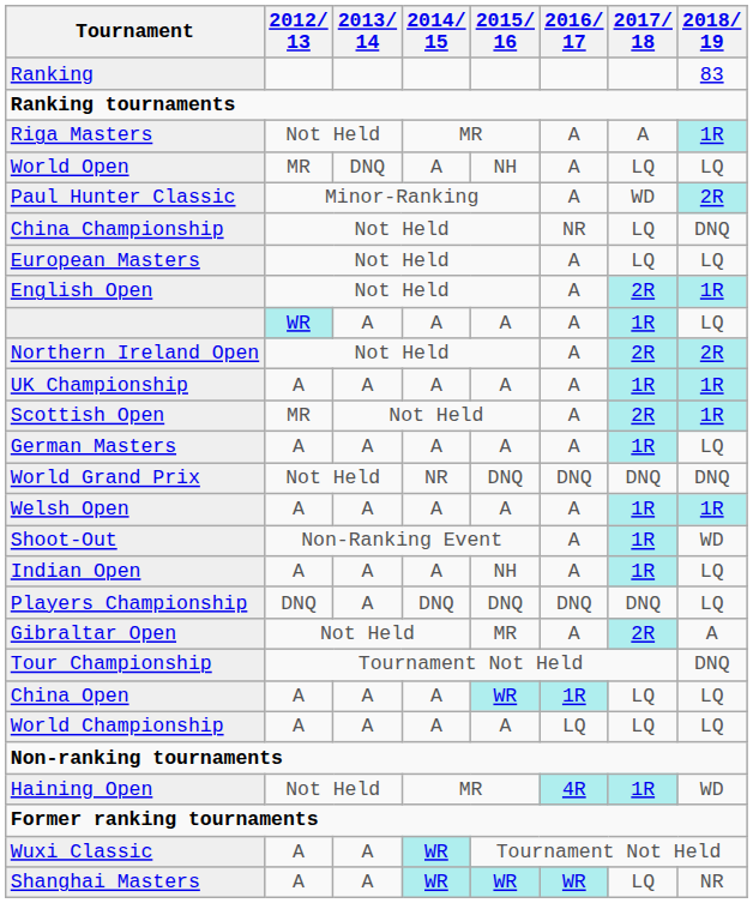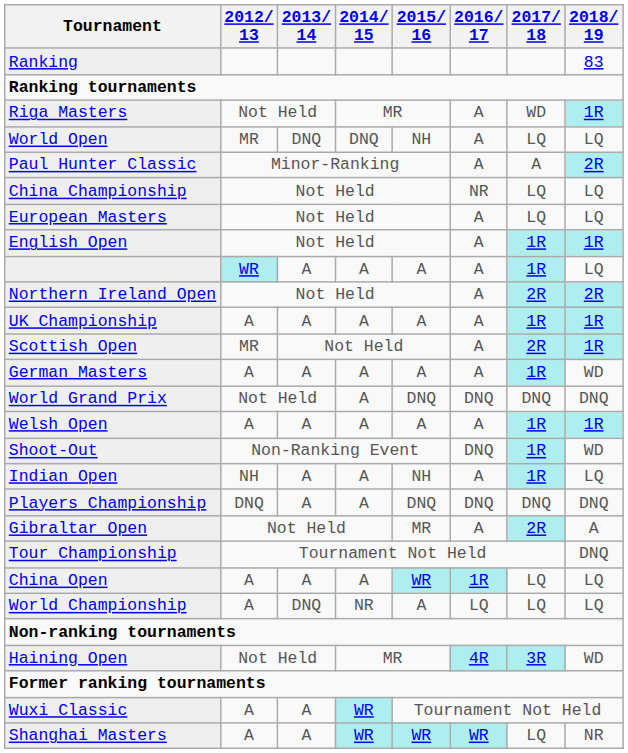 <table class="wikitable"  style="font-size:85%;">
 <tr>
 <th>Tournament</th>
 <th><a href='#'>2012/<br>13</a></th>
 <th><a href='#'>2013/<br>14</a></th>
 <th><a href='#'>2014/<br>15</a></th>
 <th><a href='#'>2015/<br>16</a></th>
 <th><a href='#'>2016/<br>17</a></th>
 <th><a href='#'>2017/<br>18</a></th>
 <th><a href='#'>2018/<br>19</a></th>
 </tr>
 <tr>
 <td style="background:#EFEFEF;"><a href='#'>Ranking</a></td>
 <td align="center"></td>
 <td align="center"></td>
 <td align="center"></td>
 <td align="center"></td>
 <td align="center"></td>
 <td align="center"></td>
 <td align="center"><a href='#'>83</a></td>
 </tr>
 <tr>
 <td colspan="10"><strong>Ranking tournaments</strong></td>
 </tr>
 <tr>
 <td style="background:#EFEFEF;"><a href='#'>Riga Masters</a></td>
 <td colspan="2" style="text-align:center; color:#555555;">Not Held</td>
 <td colspan="2" style="text-align:center; color:#555555;">MR</td>
 <td align="center" style="color:#555555;">A</td>
-<td align="center" style="color:#555555;">A</td>
+<td align="center" style="color:#555555;">WD</td>
 <td align="center" style="background:#afeeee;"><a href='#'>1R</a></td>
 </tr>
 <tr>
 <td style="background:#EFEFEF;"><a href='#'>World Open</a></td>
 <td align="center" style="color:#555555;">MR</td>
 <td align="center" style="color:#555555;">DNQ</td>
-<td align="center" style="color:#555555;">A</td>
+<td align="center" style="color:#555555;">DNQ</td>
 <td align="center" style="color:#555555;">NH</td>
 <td align="center" style="color:#555555;">A</td>
 <td align="center" style="color:#555555;">LQ</td>
 <td align="center" style="color:#555555;">LQ</td>
 </tr>
 <tr>
 <td style="background:#EFEFEF;"><a href='#'>Paul Hunter Classic</a></td>
 <td colspan="4" style="text-align:center;color:#555555;">Minor-Ranking</td>
 <td align="center" style="color:#555555;">A</td>
-<td align="center" style="color:#555555;">WD</td>
+<td align="center" style="color:#555555;">A</td>
 <td align="center" style="background:#afeeee;"><a href='#'>2R</a></td>
 </tr>
 <tr>
 <td style="background:#EFEFEF;"><a href='#'>China Championship</a></td>
 <td colspan="4" style="text-align:center; color:#555555;">Not Held</td>
 <td align="center" style="color:#555555;">NR</td>
 <td align="center" style="color:#555555;">LQ</td>
-<td align="center" style="color:#555555;">DNQ</td>
+<td align="center" style="color:#555555;">LQ</td>
 </tr>
 <tr>
 <td style="background:#EFEFEF;"><a href='#'>European Masters</a></td>
 <td colspan="4" align="center" style="color:#555555;">Not Held</td>
 <td align="center" style="color:#555555;">A</td>
 <td align="center" style="color:#555555;">LQ</td>
 <td align="center" style="color:#555555;">LQ</td>
 </tr>
 <tr>
 <td style="background:#EFEFEF;"><a href='#'>English Open</a></td>
 <td colspan="4" align="center" style="color:#555555;">Not Held</td>
 <td align="center" style="color:#555555;">A</td>
-<td align="center" style="background:#afeeee;"><a href='#'>2R</a></td>
+<td style="text-align:center; background:#afeeee;"><a href='#'>1R</a></td>
 <td style="text-align:center; background:#afeeee;"><a href='#'>1R</a></td>
 </tr>
 <tr>
 <td style="background:#EFEFEF;"></td>
 <td align="center" style="background:#afeeee;"><a href='#'>WR</a></td>
 <td align="center" style="color:#555555;">A</td>
 <td align="center" style="color:#555555;">A</td>
 <td align="center" style="color:#555555;">A</td>
 <td align="center" style="color:#555555;">A</td>
 <td align="center" style="background:#afeeee;"><a href='#'>1R</a></td>
 <td align="center" style="color:#555555;">LQ</td>
 </tr>
 <tr>
 <td style="background:#EFEFEF;"><a href='#'>Northern Ireland Open</a></td>
 <td colspan="4" align="center" style="color:#555555;">Not Held</td>
 <td align="center" style="color:#555555;">A</td>
 <td align="center" style="background:#afeeee;"><a href='#'>2R</a></td>
 <td align="center" style="background:#afeeee;"><a href='#'>2R</a></td>
 </tr>
 <tr>
 <td style="background:#EFEFEF;"><a href='#'>UK Championship</a></td>
 <td align="center" style="color:#555555;">A</td>
 <td align="center" style="color:#555555;">A</td>
 <td align="center" style="color:#555555;">A</td>
 <td align="center" style="color:#555555;">A</td>
 <td align="center" style="color:#555555;">A</td>
 <td align="center" style="background:#afeeee;"><a href='#'>1R</a></td>
 <td align="center" style="background:#afeeee;"><a href='#'>1R</a></td>
 </tr>
 <tr>
 <td style="background:#EFEFEF;"><a href='#'>Scottish Open</a></td>
 <td align="center" style="color:#555555;">MR</td>
 <td colspan="3" align="center" style="color:#555555;">Not Held</td>
 <td align="center" style="color:#555555;">A</td>
 <td align="center" style="background:#afeeee;"><a href='#'>2R</a></td>
 <td align="center" style="background:#afeeee;"><a href='#'>1R</a></td>
 </tr>
 <tr>
 <td style="background:#EFEFEF;"><a href='#'>German Masters</a></td>
 <td align="center" style="color:#555555;">A</td>
 <td align="center" style="color:#555555;">A</td>
 <td align="center" style="color:#555555;">A</td>
 <td align="center" style="color:#555555;">A</td>
 <td align="center" style="color:#555555;">A</td>
 <td align="center" style="background:#afeeee;"><a href='#'>1R</a></td>
-<td align="center" style="color:#555555;">LQ</td>
+<td style="text-align:center; color:#555555;">WD</td>
 </tr>
 <tr>
 <td style="background:#EFEFEF;"><a href='#'>World Grand Prix</a></td>
 <td colspan="2" align="center" style="color:#555555;">Not Held</td>
-<td align="center" style="color:#555555;">NR</td>
+<td align="center" style="color:#555555;">A</td>
 <td align="center" style="color:#555555;">DNQ</td>
 <td align="center" style="color:#555555;">DNQ</td>
 <td align="center" style="color:#555555;">DNQ</td>
 <td align="center" style="color:#555555;">DNQ</td>
 </tr>
 <tr>
 <td style="background:#EFEFEF;"><a href='#'>Welsh Open</a></td>
 <td align="center" style="color:#555555;">A</td>
 <td align="center" style="color:#555555;">A</td>
 <td align="center" style="color:#555555;">A</td>
 <td align="center" style="color:#555555;">A</td>
 <td align="center" style="color:#555555;">A</td>
 <td align="center" style="background:#afeeee;"><a href='#'>1R</a></td>
 <td align="center" style="background:#afeeee;"><a href='#'>1R</a></td>
 </tr>
 <tr>
 <td style="background:#EFEFEF;"><a href='#'>Shoot-Out</a></td>
 <td colspan="4" align="center" style="color:#555555;">Non-Ranking Event</td>
-<td align="center" style="color:#555555;">A</td>
+<td align="center" style="color:#555555;">DNQ</td>
 <td align="center" style="background:#afeeee;"><a href='#'>1R</a></td>
 <td style="text-align:center; color:#555555;">WD</td>
 </tr>
 <tr>
 <td style="background:#EFEFEF;"><a href='#'>Indian Open</a></td>
-<td align="center" style="color:#555555;">A</td>
+<td align="center" style="color:#555555;">NH</td>
 <td align="center" style="color:#555555;">A</td>
 <td align="center" style="color:#555555;">A</td>
 <td align="center" style="color:#555555;">NH</td>
 <td align="center" style="color:#555555;">A</td>
 <td align="center" style="background:#afeeee;"><a href='#'>1R</a></td>
 <td align="center" style="color:#555555;">LQ</td>
 </tr>
 <tr>
 <td style="background:#EFEFEF;"><a href='#'>Players Championship</a></td>
 <td align="center" style="color:#555555;">DNQ</td>
 <td align="center" style="color:#555555;">A</td>
+<td align="center" style="color:#555555;">A</td>
 <td align="center" style="color:#555555;">DNQ</td>
 <td align="center" style="color:#555555;">DNQ</td>
 <td align="center" style="color:#555555;">DNQ</td>
 <td align="center" style="color:#555555;">DNQ</td>
-<td align="center" style="color:#555555;">LQ</td>
 </tr>
 <tr>
 <td style="background:#EFEFEF;"><a href='#'>Gibraltar Open</a></td>
 <td colspan="3" align="center" style="color:#555555;">Not Held</td>
 <td align="center" style="color:#555555;">MR</td>
 <td align="center" style="color:#555555;">A</td>
 <td align="center" style="background:#afeeee;"><a href='#'>2R</a></td>
 <td align="center" style="color:#555555;">A</td>
 </tr>
 <tr>
 <td style="background:#EFEFEF;"><a href='#'>Tour Championship</a></td>
 <td colspan="6" align="center" style="color:#555555;">Tournament Not Held</td>
 <td align="center" style="color:#555555;">DNQ</td>
 </tr>
 <tr>
 <td style="background:#EFEFEF;"><a href='#'>China Open</a></td>
 <td align="center" style="color:#555555;">A</td>
 <td align="center" style="color:#555555;">A</td>
 <td align="center" style="color:#555555;">A</td>
 <td align="center" style="background:#afeeee;"><a href='#'>WR</a></td>
 <td align="center" style="background:#afeeee;"><a href='#'>1R</a></td>
 <td align="center" style="color:#555555;">LQ</td>
 <td align="center" style="color:#555555;">LQ</td>
 </tr>
 <tr>
 <td style="background:#EFEFEF;"><a href='#'>World Championship</a></td>
 <td align="center" style="color:#555555;">A</td>
-<td align="center" style="color:#555555;">A</td>
-<td align="center" style="color:#555555;">A</td>
+<td align="center" style="color:#555555;">DNQ</td>
+<td align="center" style="color:#555555;">NR</td>
 <td align="center" style="color:#555555;">A</td>
 <td align="center" style="color:#555555;">LQ</td>
 <td align="center" style="color:#555555;">LQ</td>
 <td align="center" style="color:#555555;">LQ</td>
 </tr>
 <tr>
 <td colspan="10"><strong>Non-ranking tournaments</strong></td>
 </tr>
 <tr>
 <td style="background:#EFEFEF;"><a href='#'>Haining Open</a></td>
 <td colspan="2" style="text-align:center; color:#555555;">Not Held</td>
 <td colspan="2" style="text-align:center; color:#555555;">MR</td>
 <td align="center" style="background:#afeeee;"><a href='#'>4R</a></td>
-<td align="center" style="background:#afeeee;"><a href='#'>1R</a></td>
+<td align="center" style="background:#afeeee;"><a href='#'>3R</a></td>
 <td align="center" style="color:#555555;">WD</td>
 </tr>
 <tr>
 <td colspan="10"><strong>Former ranking tournaments</strong></td>
 </tr>
 <tr>
 <td style="background:#EFEFEF;"><a href='#'>Wuxi Classic</a></td>
 <td align="center" style="color:#555555;">A</td>
 <td align="center" style="color:#555555;">A</td>
 <td align="center" style="background:#afeeee;"><a href='#'>WR</a></td>
 <td colspan="30" style="text-align:center; color:#555555;">Tournament Not Held</td>
 </tr>
 <tr>
 <td style="background:#EFEFEF;"><a href='#'>Shanghai Masters</a></td>
 <td align="center" style="color:#555555;">A</td>
 <td align="center" style="color:#555555;">A</td>
 <td align="center" style="background:#afeeee;"><a href='#'>WR</a></td>
 <td align="center" style="background:#afeeee;"><a href='#'>WR</a></td>
 <td align="center" style="background:#afeeee;"><a href='#'>WR</a></td>
 <td align="center" style="color:#555555;">LQ</td>
 <td align="center" style="color:#555555;">NR</td>
 </tr>
 </table>
